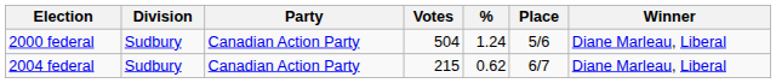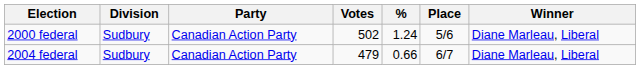 <table class="wikitable" width="800">
 <tr>
 <th align="left">Election</th>
 <th align="left">Division</th>
 <th align="left">Party</th>
 <th align="right">Votes</th>
 <th align="right">%</th>
 <th align="center">Place</th>
 <th align="center">Winner</th>
 </tr>
 <tr>
 <td align="left"><a href='#'>2000 federal</a></td>
 <td align="left"><a href='#'>Sudbury</a></td>
 <td align="left"><a href='#'>Canadian Action Party</a></td>
-<td align="right">504</td>
+<td align="right">502</td>
 <td align="right">1.24</td>
 <td align="center">5/6</td>
 <td align="left"><a href='#'>Diane Marleau</a>, <a href='#'>Liberal</a></td>
 </tr>
 <tr>
 <td align="left"><a href='#'>2004 federal</a></td>
 <td align="left"><a href='#'>Sudbury</a></td>
 <td align="left"><a href='#'>Canadian Action Party</a></td>
-<td align="right">215</td>
-<td align="right">0.62</td>
+<td align="right">479</td>
+<td align="right">0.66</td>
 <td align="center">6/7</td>
 <td align="left"><a href='#'>Diane Marleau</a>, <a href='#'>Liberal</a></td>
 </tr>
 </table>
